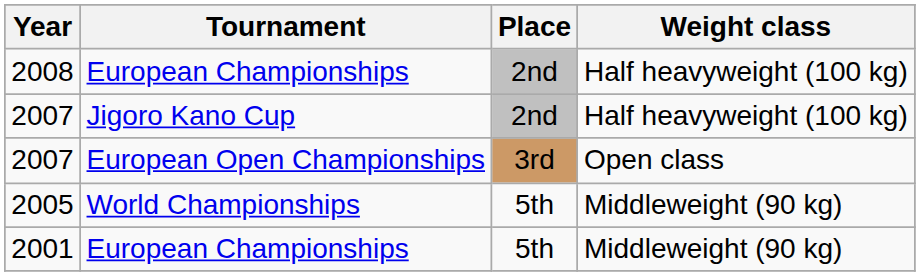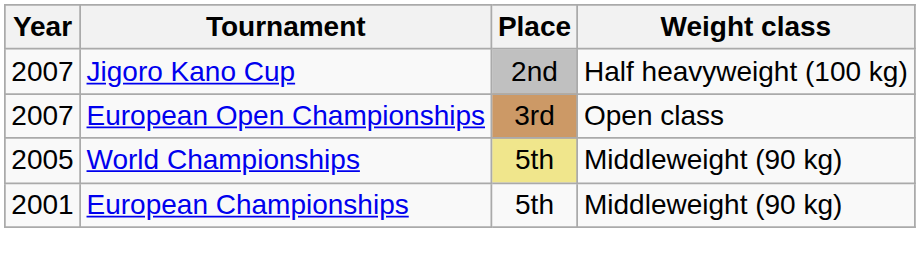 <table class=wikitable>
 <tr>
 <th>Year</th>
 <th>Tournament</th>
 <th>Place</th>
 <th>Weight class</th>
-</tr>
-<tr>
-<td>2008</td>
-<td><a href='#'>European Championships</a></td>
-<td bgcolor="silver" align="center">2nd</td>
-<td>Half heavyweight (100 kg)</td>
 </tr>
 <tr>
 <td>2007</td>
 <td><a href='#'>Jigoro Kano Cup</a></td>
 <td bgcolor="silver" align="center">2nd</td>
 <td>Half heavyweight (100 kg)</td>
 </tr>
 <tr>
 <td>2007</td>
 <td><a href='#'>European Open Championships</a></td>
 <td bgcolor="cc9966" align="center">3rd</td>
 <td>Open class</td>
 </tr>
 <tr>
 <td>2005</td>
 <td><a href='#'>World Championships</a></td>
-<td align="center">5th</td>
+<td align="center" style="background: khaki;">5th</td>
 <td>Middleweight (90 kg)</td>
 </tr>
 <tr>
 <td>2001</td>
 <td><a href='#'>European Championships</a></td>
 <td align="center">5th</td>
 <td>Middleweight (90 kg)</td>
 </tr>
 </table>
